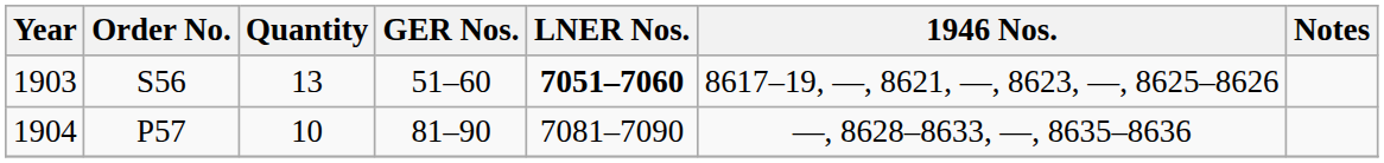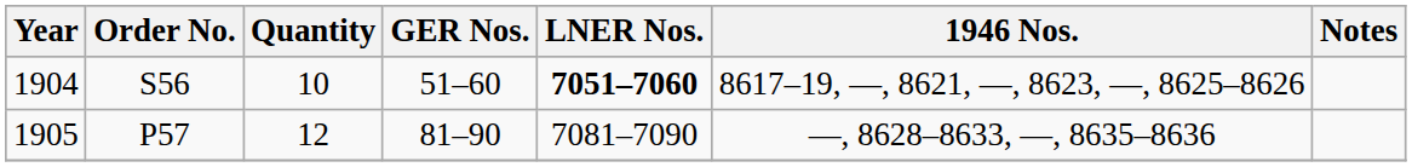 <table class=wikitable style=text-align:center>
 <tr>
 <th>Year</th>
 <th>Order No.</th>
 <th>Quantity</th>
 <th>GER Nos.</th>
 <th>LNER Nos.</th>
 <th>1946 Nos.</th>
 <th>Notes</th>
 </tr>
 <tr>
-<td>1903</td>
+<td>1904</td>
 <td>S56</td>
-<td>13</td>
+<td>10</td>
 <td>51–60</td>
 <td><strong>7051–7060</strong></td>
 <td>8617–19, —, 8621, —, 8623, —, 8625–8626</td>
 <td></td>
 </tr>
 <tr>
-<td>1904</td>
+<td>1905</td>
 <td>P57</td>
-<td>10</td>
+<td>12</td>
 <td>81–90</td>
 <td>7081–7090</td>
 <td>—, 8628–8633, —, 8635–8636</td>
 <td></td>
 </tr>
 <tr>
 </tr>
 </table>
